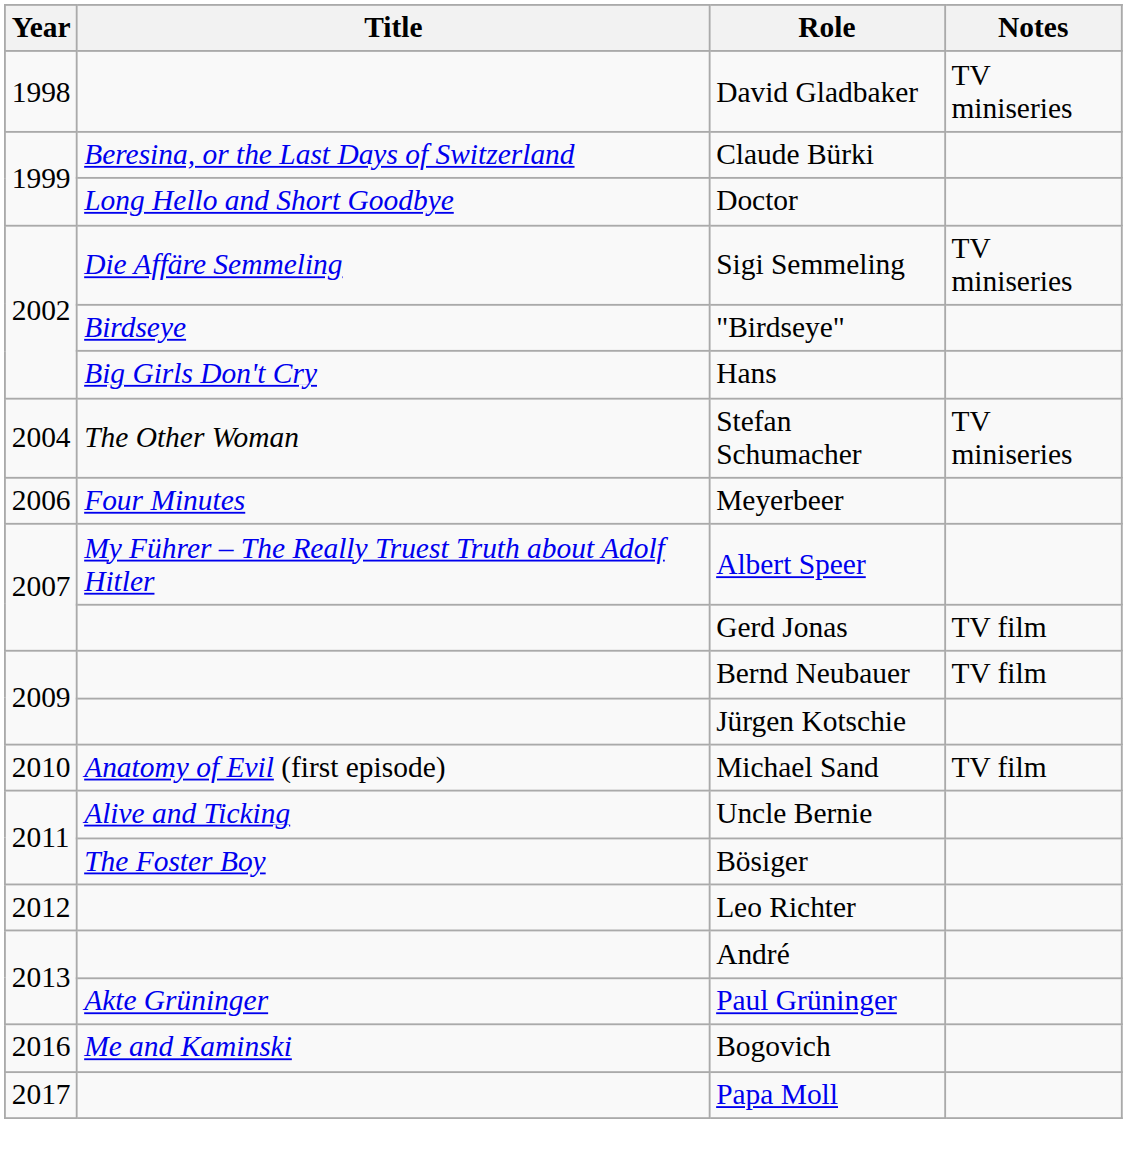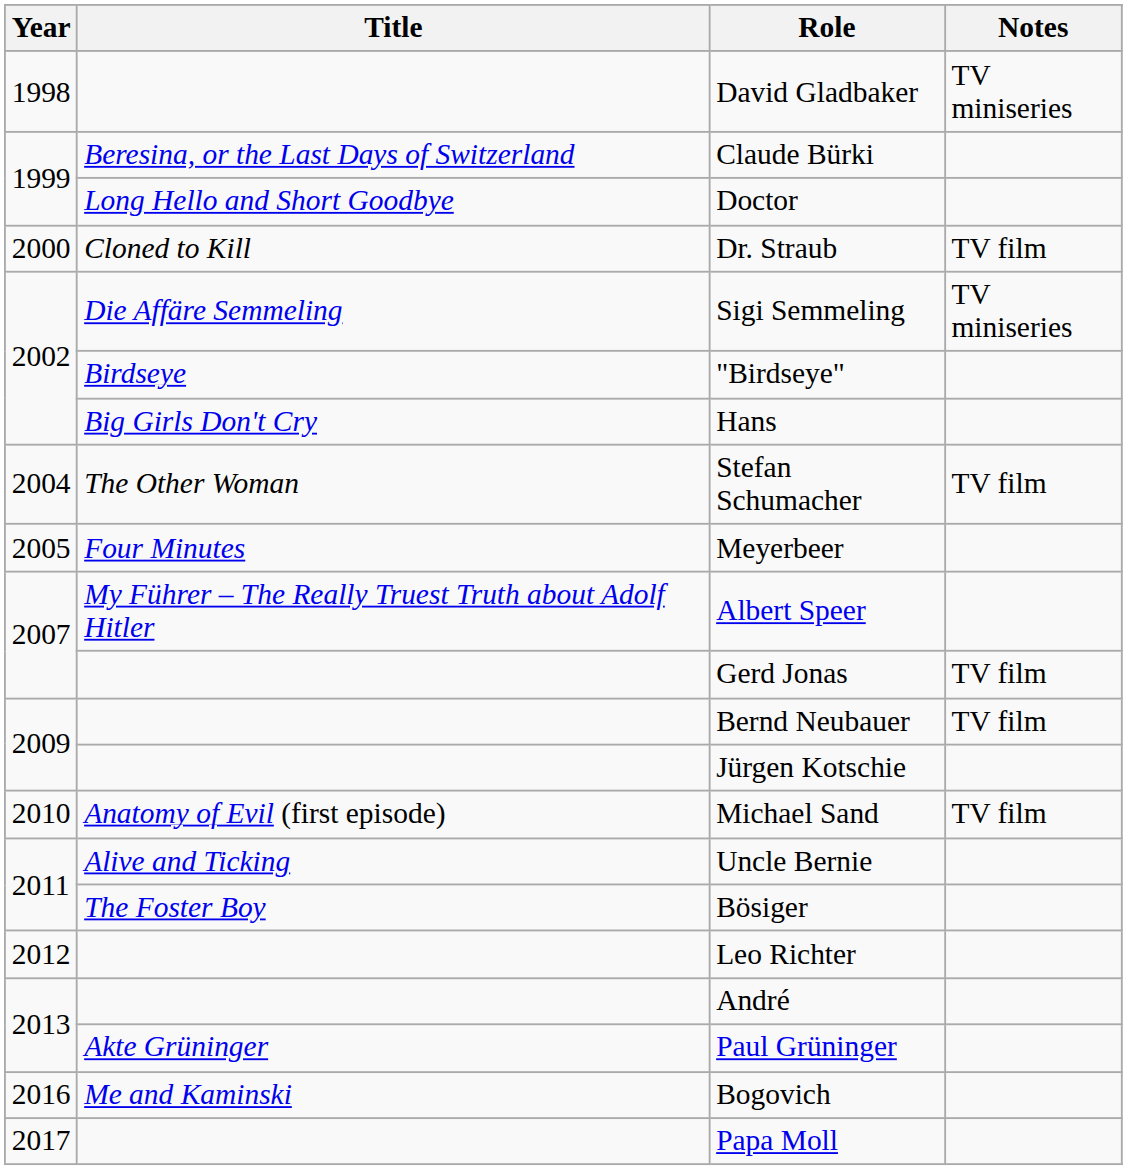 <table class="wikitable sortable">
 <tr>
 <th>Year</th>
 <th>Title</th>
 <th>Role</th>
 <th class="unsortable">Notes</th>
 </tr>
 <tr>
 <td>1998</td>
 <td><em></em></td>
 <td>David Gladbaker</td>
 <td>TV miniseries</td>
 </tr>
 <tr>
 <td rowspan="2">1999</td>
 <td><em><a href='#'>Beresina, or the Last Days of Switzerland</a></em></td>
 <td>Claude Bürki</td>
 <td></td>
 </tr>
 <tr>
 <td><em><a href='#'>Long Hello and Short Goodbye</a></em></td>
 <td>Doctor</td>
 <td></td>
 </tr>
 <tr>
+<td>2000</td>
+<td><em>Cloned to Kill</em></td>
+<td>Dr. Straub</td>
+<td>TV film</td>
+</tr>
+<tr>
 <td rowspan="3">2002</td>
 <td><em><a href='#'>Die Affäre Semmeling</a></em></td>
 <td>Sigi Semmeling</td>
 <td>TV miniseries</td>
 </tr>
 <tr>
 <td><em><a href='#'>Birdseye</a></em></td>
 <td>"Birdseye"</td>
 <td></td>
 </tr>
 <tr>
 <td><em><a href='#'>Big Girls Don't Cry</a></em></td>
 <td>Hans</td>
 <td></td>
 </tr>
 <tr>
 <td>2004</td>
 <td><em>The Other Woman</em></td>
 <td>Stefan Schumacher</td>
-<td>TV miniseries</td>
+<td>TV film</td>
 </tr>
 <tr>
-<td>2006</td>
+<td>2005</td>
 <td><em><a href='#'>Four Minutes</a></em></td>
 <td>Meyerbeer</td>
 <td></td>
 </tr>
 <tr>
 <td rowspan="2">2007</td>
 <td><em><a href='#'>My Führer – The Really Truest Truth about Adolf Hitler</a></em></td>
 <td><a href='#'>Albert Speer</a></td>
 <td></td>
 </tr>
 <tr>
 <td><em></em></td>
 <td>Gerd Jonas</td>
 <td>TV film</td>
 </tr>
 <tr>
 <td rowspan="2">2009</td>
 <td><em></em></td>
 <td>Bernd Neubauer</td>
 <td>TV film</td>
 </tr>
 <tr>
 <td><em></em></td>
 <td>Jürgen Kotschie</td>
 <td></td>
 </tr>
 <tr>
 <td>2010</td>
 <td><em><a href='#'>Anatomy of Evil</a></em> (first episode)</td>
 <td>Michael Sand</td>
 <td>TV film</td>
 </tr>
 <tr>
 <td rowspan="2">2011</td>
 <td><em><a href='#'>Alive and Ticking</a></em></td>
 <td>Uncle Bernie</td>
 <td></td>
 </tr>
 <tr>
 <td><em><a href='#'>The Foster Boy</a></em></td>
 <td>Bösiger</td>
 <td></td>
 </tr>
 <tr>
 <td>2012</td>
 <td><em></em></td>
 <td>Leo Richter</td>
 <td></td>
 </tr>
 <tr>
 <td rowspan="2">2013</td>
 <td><em></em></td>
 <td>André</td>
 <td></td>
 </tr>
 <tr>
 <td><em><a href='#'>Akte Grüninger</a></em></td>
 <td><a href='#'>Paul Grüninger</a></td>
 <td></td>
 </tr>
 <tr>
 <td>2016</td>
 <td><em><a href='#'>Me and Kaminski</a></em></td>
 <td>Bogovich</td>
 <td></td>
 </tr>
 <tr>
 <td>2017</td>
 <td><em></em></td>
 <td><a href='#'>Papa Moll</a></td>
 <td></td>
 </tr>
 </table>
